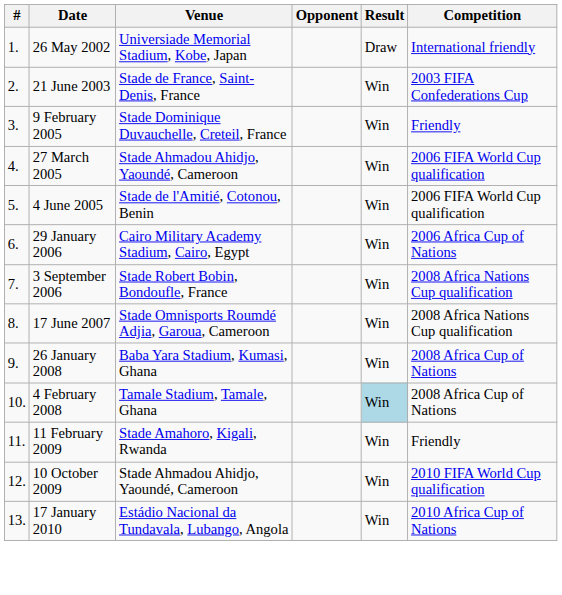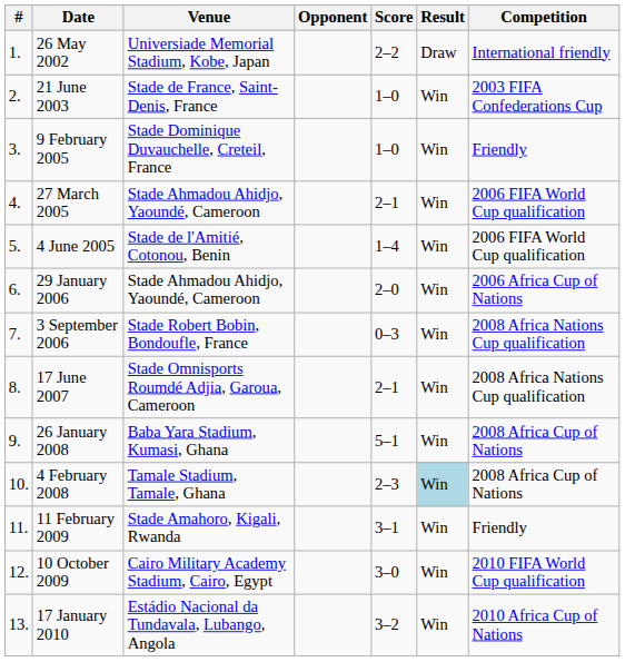 <table class="wikitable sortable">
 <tr>
 <th>#</th>
 <th>Date</th>
 <th>Venue</th>
 <th>Opponent</th>
+<th>Score</th>
 <th>Result</th>
 <th>Competition</th>
 </tr>
 <tr>
 <td>1.</td>
 <td>26 May 2002</td>
 <td><a href='#'>Universiade Memorial Stadium</a>, <a href='#'>Kobe</a>, Japan</td>
 <td></td>
+<td>2–2</td>
 <td>Draw</td>
 <td><a href='#'>International friendly</a></td>
 </tr>
 <tr>
 <td>2.</td>
 <td>21 June 2003</td>
 <td><a href='#'>Stade de France</a>, <a href='#'>Saint-Denis</a>, France</td>
 <td></td>
+<td>1–0</td>
 <td>Win</td>
 <td><a href='#'>2003 FIFA Confederations Cup</a></td>
 </tr>
 <tr>
 <td>3.</td>
 <td>9 February 2005</td>
 <td><a href='#'>Stade Dominique Duvauchelle</a>, <a href='#'>Creteil</a>, France</td>
 <td></td>
+<td>1–0</td>
 <td>Win</td>
 <td><a href='#'>Friendly</a></td>
 </tr>
 <tr>
 <td>4.</td>
 <td>27 March 2005</td>
 <td><a href='#'>Stade Ahmadou Ahidjo</a>, <a href='#'>Yaoundé</a>, Cameroon</td>
 <td></td>
+<td>2–1</td>
 <td>Win</td>
 <td><a href='#'>2006 FIFA World Cup qualification</a></td>
 </tr>
 <tr>
 <td>5.</td>
 <td>4 June 2005</td>
 <td><a href='#'>Stade de l'Amitié</a>, <a href='#'>Cotonou</a>, Benin</td>
 <td></td>
+<td>1–4</td>
 <td>Win</td>
 <td>2006 FIFA World Cup qualification</td>
 </tr>
 <tr>
 <td>6.</td>
 <td>29 January 2006</td>
-<td><a href='#'>Cairo Military Academy Stadium</a>, <a href='#'>Cairo</a>, Egypt</td>
+<td>Stade Ahmadou Ahidjo, Yaoundé, Cameroon</td>
 <td></td>
+<td>2–0</td>
 <td>Win</td>
 <td><a href='#'>2006 Africa Cup of Nations</a></td>
 </tr>
 <tr>
 <td>7.</td>
 <td>3 September 2006</td>
 <td><a href='#'>Stade Robert Bobin</a>, <a href='#'>Bondoufle</a>, France</td>
 <td></td>
+<td>0–3</td>
 <td>Win</td>
 <td><a href='#'>2008 Africa Nations Cup qualification</a></td>
 </tr>
 <tr>
 <td>8.</td>
 <td>17 June 2007</td>
 <td><a href='#'>Stade Omnisports Roumdé Adjia</a>, <a href='#'>Garoua</a>, Cameroon</td>
 <td></td>
+<td>2–1</td>
 <td>Win</td>
 <td>2008 Africa Nations Cup qualification</td>
 </tr>
 <tr>
 <td>9.</td>
 <td>26 January 2008</td>
 <td><a href='#'>Baba Yara Stadium</a>, <a href='#'>Kumasi</a>, Ghana</td>
 <td></td>
+<td>5–1</td>
 <td>Win</td>
 <td><a href='#'>2008 Africa Cup of Nations</a></td>
 </tr>
 <tr>
 <td>10.</td>
 <td>4 February 2008</td>
 <td><a href='#'>Tamale Stadium</a>, <a href='#'>Tamale</a>, Ghana</td>
 <td></td>
+<td>2–3</td>
 <td style="background: lightblue;">Win</td>
 <td>2008 Africa Cup of Nations</td>
 </tr>
 <tr>
 <td>11.</td>
 <td>11 February 2009</td>
 <td><a href='#'>Stade Amahoro</a>, <a href='#'>Kigali</a>, Rwanda</td>
 <td></td>
+<td>3–1</td>
 <td>Win</td>
 <td>Friendly</td>
 </tr>
 <tr>
 <td>12.</td>
 <td>10 October 2009</td>
-<td>Stade Ahmadou Ahidjo, Yaoundé, Cameroon</td>
+<td><a href='#'>Cairo Military Academy Stadium</a>, <a href='#'>Cairo</a>, Egypt</td>
 <td></td>
+<td>3–0</td>
 <td>Win</td>
 <td><a href='#'>2010 FIFA World Cup qualification</a></td>
 </tr>
 <tr>
 <td>13.</td>
 <td>17 January 2010</td>
 <td><a href='#'>Estádio Nacional da Tundavala</a>, <a href='#'>Lubango</a>, Angola</td>
 <td></td>
+<td>3–2</td>
 <td>Win</td>
 <td><a href='#'>2010 Africa Cup of Nations</a></td>
 </tr>
 </table>
